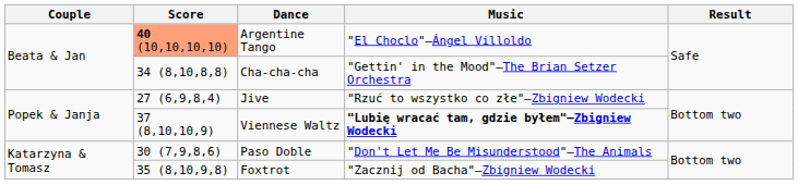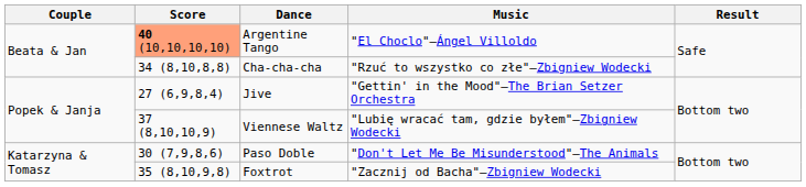 <table class="wikitable">
 <tr>
 <th width="150">Couple<br></th>
 <th width="110">Score</th>
 <th width="120">Dance</th>
 <th width="400">Music</th>
 <th width="150">Result</th>
 </tr>
 <tr>
 <td rowspan="2">Beata & Jan<br></td>
 <td style="background: lightsalmon;"><strong>40</strong> (10,10,10,10)</td>
 <td>Argentine Tango</td>
 <td>"<a href='#'>El Choclo</a>"—<a href='#'>Ángel Villoldo</a></td>
 <td rowspan="2">Safe</td>
 </tr>
 <tr>
 <td>34 (8,10,8,8)</td>
 <td>Cha-cha-cha</td>
-<td>"Gettin' in the Mood"—<a href='#'>The Brian Setzer Orchestra</a></td>
+<td>"Rzuć to wszystko co złe"—<a href='#'>Zbigniew Wodecki</a></td>
 </tr>
 <tr>
 <td rowspan="2">Popek & Janja<br></td>
 <td>27 (6,9,8,4)</td>
 <td>Jive</td>
-<td>"Rzuć to wszystko co złe"—<a href='#'>Zbigniew Wodecki</a></td>
+<td>"Gettin' in the Mood"—<a href='#'>The Brian Setzer Orchestra</a></td>
 <td rowspan="2">Bottom two</td>
 </tr>
 <tr>
 <td>37 (8,10,10,9)</td>
 <td>Viennese Waltz</td>
-<td><strong>"Lubię wracać tam, gdzie byłem"—<a href='#'>Zbigniew Wodecki</a></strong></td>
+<td>"Lubię wracać tam, gdzie byłem"—<a href='#'>Zbigniew Wodecki</a></td>
 </tr>
 <tr>
 <td rowspan="2">Katarzyna & Tomasz<br></td>
 <td>30 (7,9,8,6)</td>
 <td>Paso Doble</td>
 <td>"<a href='#'>Don't Let Me Be Misunderstood</a>"—<a href='#'>The Animals</a></td>
 <td rowspan="2">Bottom two</td>
 </tr>
 <tr>
 <td>35 (8,10,9,8)</td>
 <td>Foxtrot</td>
 <td>"Zacznij od Bacha"—<a href='#'>Zbigniew Wodecki</a></td>
 </tr>
 </table>
